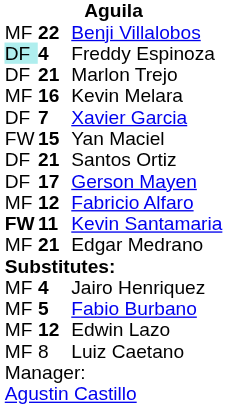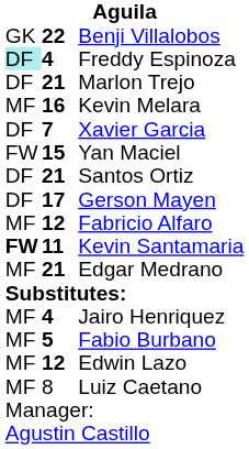 <table style="font-size: 90%" cellspacing="0" cellpadding="0" align=center>
 <tr>
 <td colspan="5" style="padding-top: 0.6em; text-align:center"><strong>Aguila</strong></td>
 </tr>
 <tr>
 <th width="25"></th>
 <th width="25"></th>
 </tr>
 <tr>
-<td>MF</td>
+<td>GK</td>
 <td><strong>22</strong></td>
 <td> <a href='#'>Benji Villalobos</a></td>
 <td></td>
 </tr>
 <tr>
 <td style="background: paleturquoise;">DF</td>
 <td><strong>4</strong></td>
 <td> Freddy Espinoza</td>
 </tr>
 <tr>
 <td>DF</td>
 <td><strong>21</strong></td>
 <td> Marlon Trejo</td>
 <td></td>
 </tr>
 <tr>
 <td>MF</td>
 <td><strong>16</strong></td>
 <td> Kevin Melara</td>
 <td></td>
 </tr>
 <tr>
 <td>DF</td>
 <td><strong>7</strong></td>
 <td> <a href='#'>Xavier Garcia</a></td>
 <td> </td>
 </tr>
 <tr>
 <td>FW</td>
 <td><strong>15</strong></td>
 <td> Yan Maciel</td>
 <td></td>
 </tr>
 <tr>
 <td>DF</td>
 <td><strong>21</strong></td>
 <td> Santos Ortiz</td>
 <td>   </td>
 </tr>
 <tr>
 <td>DF</td>
 <td><strong>17</strong></td>
 <td> <a href='#'>Gerson Mayen</a></td>
 <td></td>
 </tr>
 <tr>
 <td>MF</td>
 <td><strong>12</strong></td>
 <td> <a href='#'>Fabricio Alfaro</a></td>
 </tr>
 <tr>
 <td><strong>FW</strong></td>
 <td><strong>11</strong></td>
 <td> <a href='#'>Kevin Santamaria</a></td>
 <td> </td>
 </tr>
 <tr>
 <td>MF</td>
 <td><strong>21</strong></td>
 <td> Edgar Medrano</td>
 <td></td>
 </tr>
 <tr>
 <td colspan=5><strong>Substitutes:</strong></td>
 </tr>
 <tr>
 <td>MF</td>
 <td><strong>4</strong></td>
 <td> Jairo Henriquez</td>
 <td></td>
 <td></td>
 </tr>
 <tr>
 <td>MF</td>
 <td><strong>5</strong></td>
 <td> <a href='#'>Fabio Burbano</a></td>
 <td></td>
 <td></td>
 </tr>
 <tr>
 <td>MF</td>
 <td><strong>12<em></td>
 <td> Edwin Lazo</td>
 <td></td>
 <td> </td>
 </tr>
 <tr>
 <td>MF</td>
 <td></strong>8<strong></td>
 <td> Luiz Caetano</td>
 <td></td>
 <td></td>
 </tr>
 <tr>
 <td colspan=5></strong>Manager:<strong></td>
 </tr>
 <tr>
 <td colspan=5> <a href='#'>Agustin Castillo</a></td>
 </tr>
 </table>
